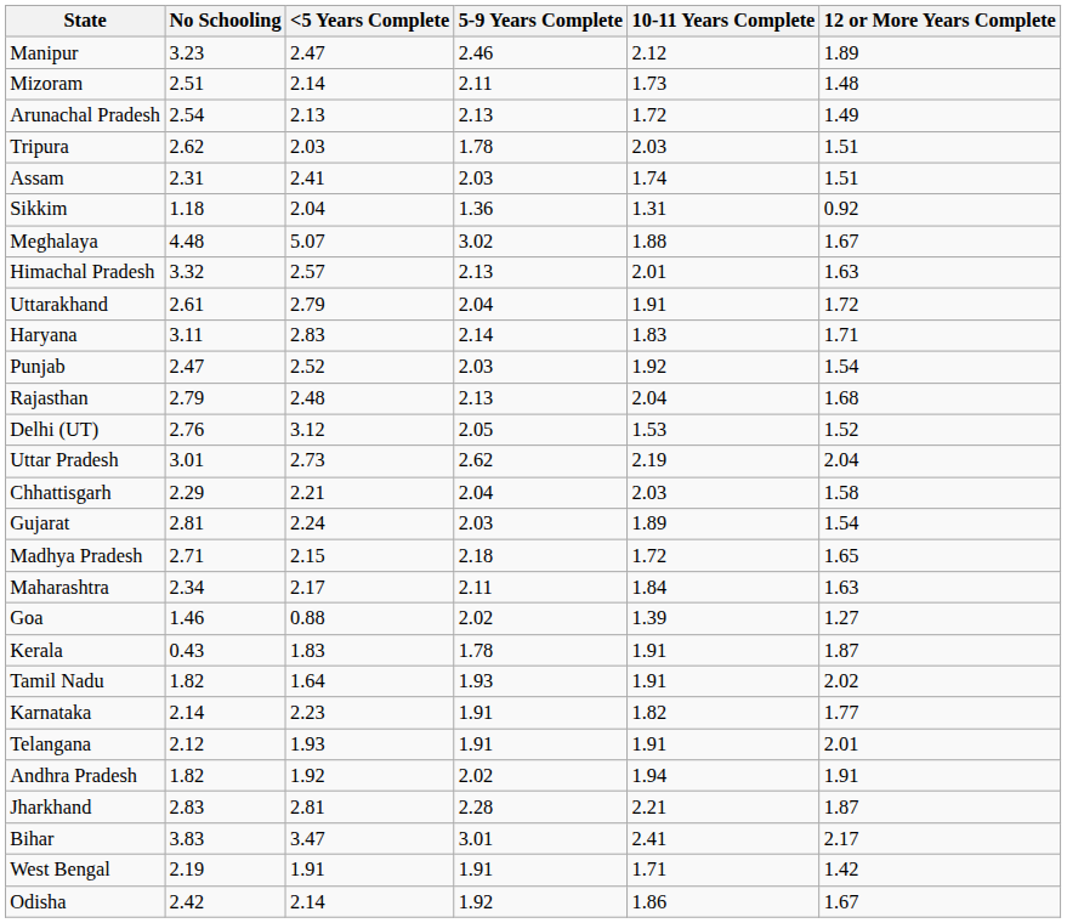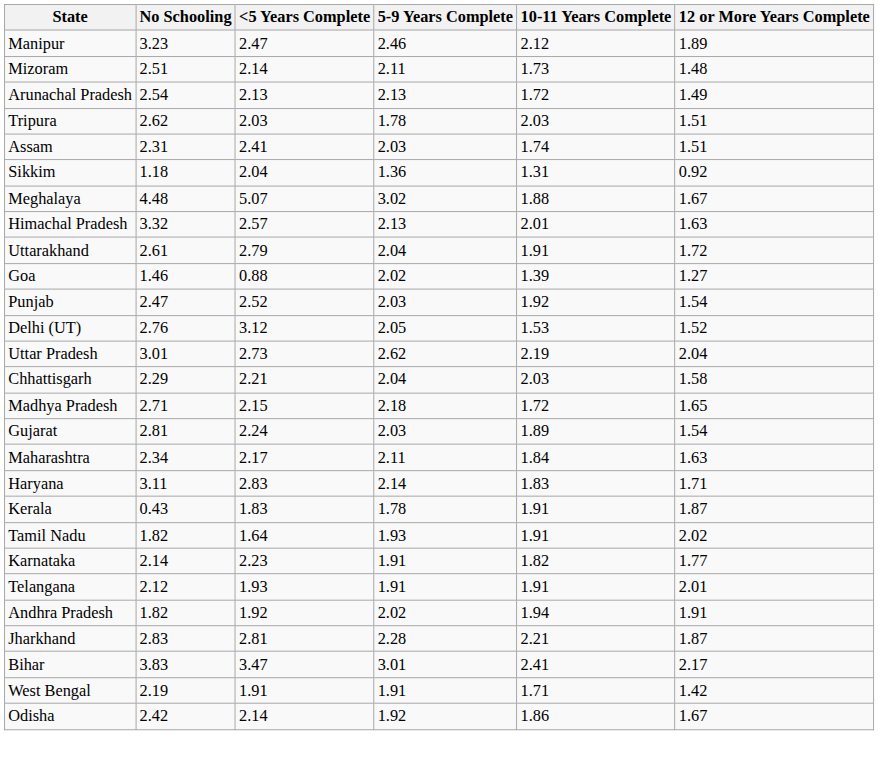 <table class="wikitable sortable">
 <tr>
 <th>State</th>
 <th>No Schooling</th>
 <th><5 Years Complete</th>
 <th>5-9 Years Complete</th>
 <th>10-11 Years Complete</th>
 <th>12 or More Years Complete</th>
 </tr>
 <tr>
 <td>Manipur</td>
 <td>3.23</td>
 <td>2.47</td>
 <td>2.46</td>
 <td>2.12</td>
 <td>1.89</td>
 </tr>
 <tr>
 <td>Mizoram</td>
 <td>2.51</td>
 <td>2.14</td>
 <td>2.11</td>
 <td>1.73</td>
 <td>1.48</td>
 </tr>
 <tr>
 <td>Arunachal Pradesh</td>
 <td>2.54</td>
 <td>2.13</td>
 <td>2.13</td>
 <td>1.72</td>
 <td>1.49</td>
 </tr>
 <tr>
 <td>Tripura</td>
 <td>2.62</td>
 <td>2.03</td>
 <td>1.78</td>
 <td>2.03</td>
 <td>1.51</td>
 </tr>
 <tr>
 <td>Assam</td>
 <td>2.31</td>
 <td>2.41</td>
 <td>2.03</td>
 <td>1.74</td>
 <td>1.51</td>
 </tr>
 <tr>
 <td>Sikkim</td>
 <td>1.18</td>
 <td>2.04</td>
 <td>1.36</td>
 <td>1.31</td>
 <td>0.92</td>
 </tr>
 <tr>
 <td>Meghalaya</td>
 <td>4.48</td>
 <td>5.07</td>
 <td>3.02</td>
 <td>1.88</td>
 <td>1.67</td>
 </tr>
 <tr>
 <td>Himachal Pradesh</td>
 <td>3.32</td>
 <td>2.57</td>
 <td>2.13</td>
 <td>2.01</td>
 <td>1.63</td>
 </tr>
 <tr>
 <td>Uttarakhand</td>
 <td>2.61</td>
 <td>2.79</td>
 <td>2.04</td>
 <td>1.91</td>
 <td>1.72</td>
 </tr>
 <tr>
-<td>Haryana</td>
-<td>3.11</td>
-<td>2.83</td>
-<td>2.14</td>
-<td>1.83</td>
-<td>1.71</td>
+<td>Goa</td>
+<td>1.46</td>
+<td>0.88</td>
+<td>2.02</td>
+<td>1.39</td>
+<td>1.27</td>
 </tr>
 <tr>
 <td>Punjab</td>
 <td>2.47</td>
 <td>2.52</td>
 <td>2.03</td>
 <td>1.92</td>
 <td>1.54</td>
-</tr>
-<tr>
-<td>Rajasthan</td>
-<td>2.79</td>
-<td>2.48</td>
-<td>2.13</td>
-<td>2.04</td>
-<td>1.68</td>
 </tr>
 <tr>
 <td>Delhi (UT)</td>
 <td>2.76</td>
 <td>3.12</td>
 <td>2.05</td>
 <td>1.53</td>
 <td>1.52</td>
 </tr>
 <tr>
 <td>Uttar Pradesh</td>
 <td>3.01</td>
 <td>2.73</td>
 <td>2.62</td>
 <td>2.19</td>
 <td>2.04</td>
 </tr>
 <tr>
 <td>Chhattisgarh</td>
 <td>2.29</td>
 <td>2.21</td>
 <td>2.04</td>
 <td>2.03</td>
 <td>1.58</td>
 </tr>
 <tr>
+<td>Madhya Pradesh</td>
+<td>2.71</td>
+<td>2.15</td>
+<td>2.18</td>
+<td>1.72</td>
+<td>1.65</td>
+</tr>
+<tr>
 <td>Gujarat</td>
 <td>2.81</td>
 <td>2.24</td>
 <td>2.03</td>
 <td>1.89</td>
 <td>1.54</td>
-</tr>
-<tr>
-<td>Madhya Pradesh</td>
-<td>2.71</td>
-<td>2.15</td>
-<td>2.18</td>
-<td>1.72</td>
-<td>1.65</td>
 </tr>
 <tr>
 <td>Maharashtra</td>
 <td>2.34</td>
 <td>2.17</td>
 <td>2.11</td>
 <td>1.84</td>
 <td>1.63</td>
 </tr>
 <tr>
-<td>Goa</td>
-<td>1.46</td>
-<td>0.88</td>
-<td>2.02</td>
-<td>1.39</td>
-<td>1.27</td>
+<td>Haryana</td>
+<td>3.11</td>
+<td>2.83</td>
+<td>2.14</td>
+<td>1.83</td>
+<td>1.71</td>
 </tr>
 <tr>
 <td>Kerala</td>
 <td>0.43</td>
 <td>1.83</td>
 <td>1.78</td>
 <td>1.91</td>
 <td>1.87</td>
 </tr>
 <tr>
 <td>Tamil Nadu</td>
 <td>1.82</td>
 <td>1.64</td>
 <td>1.93</td>
 <td>1.91</td>
 <td>2.02</td>
 </tr>
 <tr>
 <td>Karnataka</td>
 <td>2.14</td>
 <td>2.23</td>
 <td>1.91</td>
 <td>1.82</td>
 <td>1.77</td>
 </tr>
 <tr>
 <td>Telangana</td>
 <td>2.12</td>
 <td>1.93</td>
 <td>1.91</td>
 <td>1.91</td>
 <td>2.01</td>
 </tr>
 <tr>
 <td>Andhra Pradesh</td>
 <td>1.82</td>
 <td>1.92</td>
 <td>2.02</td>
 <td>1.94</td>
 <td>1.91</td>
 </tr>
 <tr>
 <td>Jharkhand</td>
 <td>2.83</td>
 <td>2.81</td>
 <td>2.28</td>
 <td>2.21</td>
 <td>1.87</td>
 </tr>
 <tr>
 <td>Bihar</td>
 <td>3.83</td>
 <td>3.47</td>
 <td>3.01</td>
 <td>2.41</td>
 <td>2.17</td>
 </tr>
 <tr>
 <td>West Bengal</td>
 <td>2.19</td>
 <td>1.91</td>
 <td>1.91</td>
 <td>1.71</td>
 <td>1.42</td>
 </tr>
 <tr>
 <td>Odisha</td>
 <td>2.42</td>
 <td>2.14</td>
 <td>1.92</td>
 <td>1.86</td>
 <td>1.67</td>
 </tr>
 </table>
